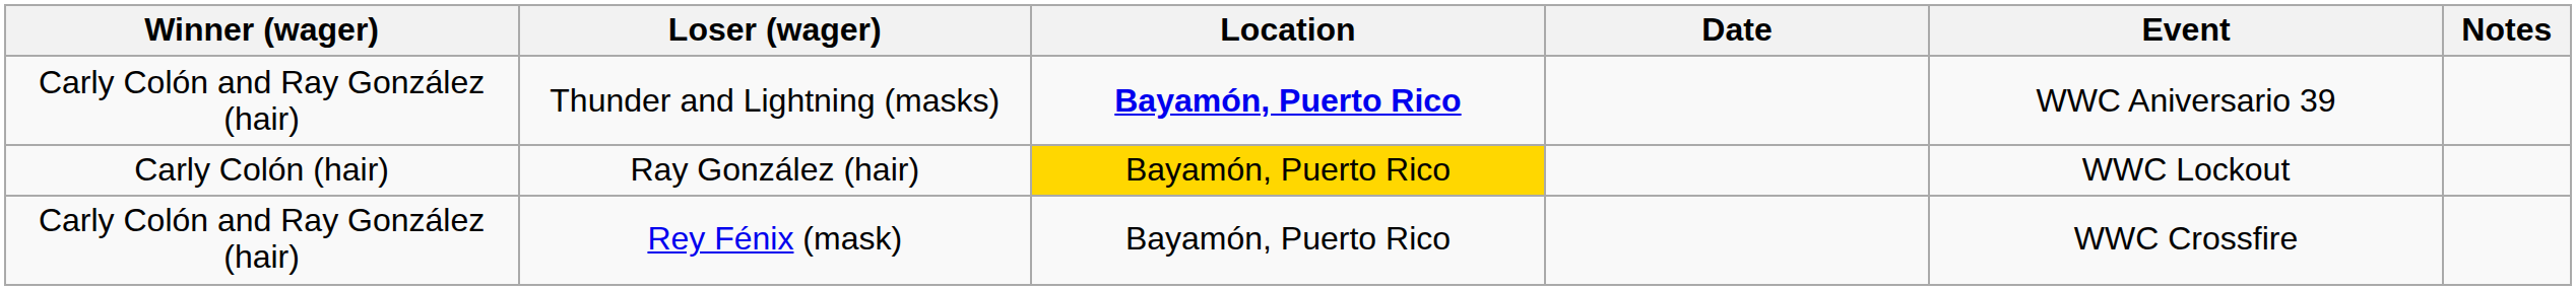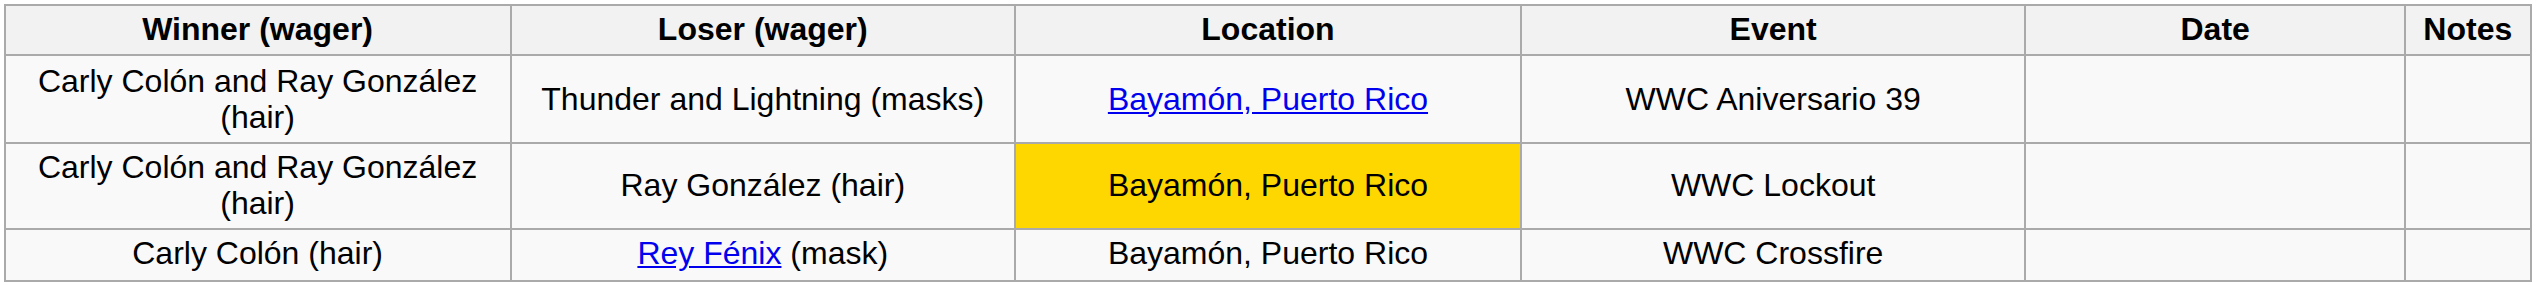 <table class="wikitable sortable" width=100%  style="text-align: center">
 <tr>
 <th width=20% scope="col">Winner (wager)</th>
 <th width=20% scope="col">Loser (wager)</th>
 <th width=20% scope="col">Location</th>
+<th width=20% scope="col">Event</th>
 <th width=15% scope="col">Date</th>
-<th width=20% scope="col">Event</th>
 <th class="unsortable" width=5% scope="col">Notes</th>
 </tr>
 <tr>
 <td>Carly Colón and Ray González (hair)</td>
 <td>Thunder and Lightning (masks)</td>
-<td><strong><a href='#'>Bayamón, Puerto Rico</a></strong></td>
+<td><a href='#'>Bayamón, Puerto Rico</a></td>
+<td>WWC Aniversario 39</td>
 <td></td>
-<td>WWC Aniversario 39</td>
+<td></td>
+</tr>
+<tr>
+<td>Carly Colón and Ray González (hair)</td>
+<td>Ray González (hair)</td>
+<td style="background: gold;">Bayamón, Puerto Rico</td>
+<td>WWC Lockout</td>
+<td></td>
 <td></td>
 </tr>
 <tr>
 <td>Carly Colón (hair)</td>
-<td>Ray González (hair)</td>
-<td style="background: gold;">Bayamón, Puerto Rico</td>
-<td></td>
-<td>WWC Lockout</td>
-<td></td>
-</tr>
-<tr>
-<td>Carly Colón and Ray González (hair)</td>
 <td><a href='#'>Rey Fénix</a> (mask)</td>
 <td>Bayamón, Puerto Rico</td>
+<td>WWC Crossfire</td>
 <td></td>
-<td>WWC Crossfire</td>
 <td></td>
 </tr>
 </table>
